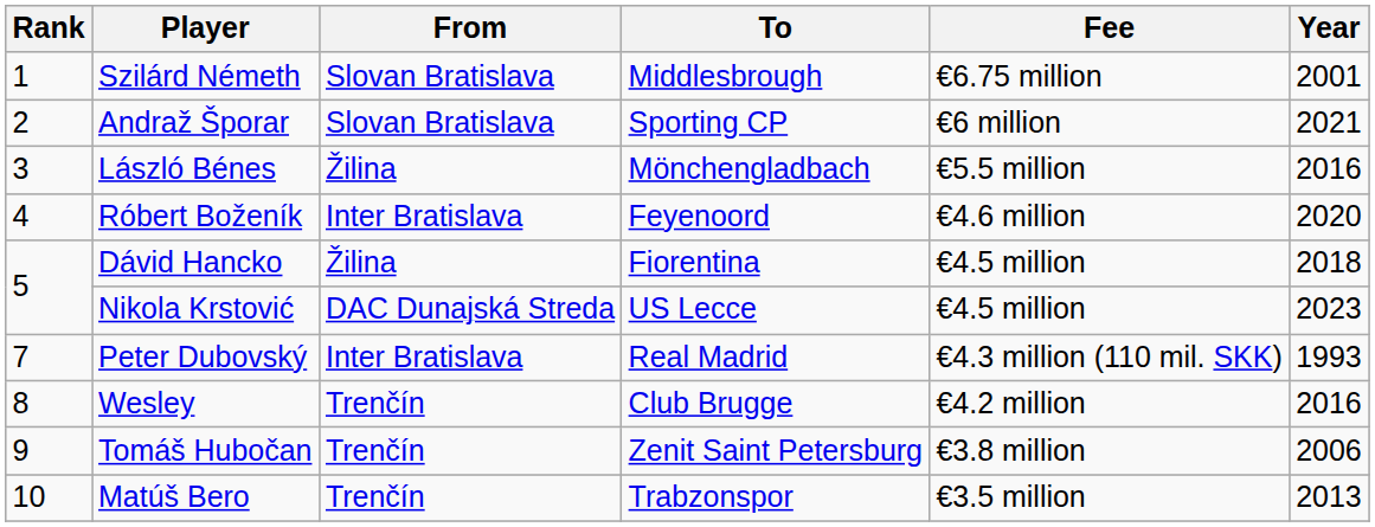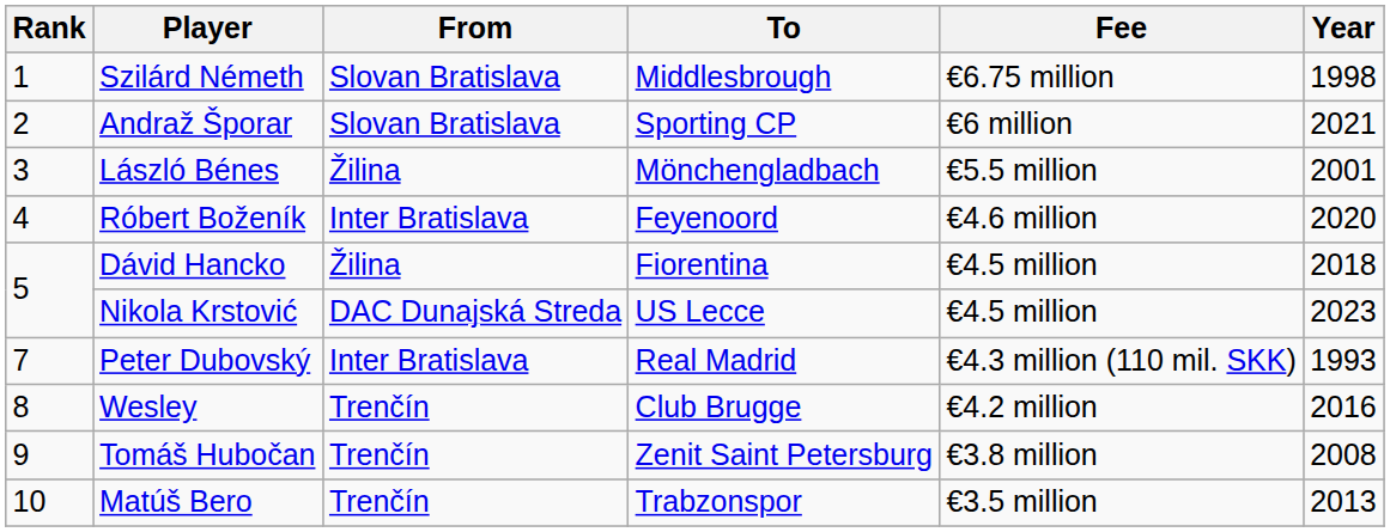 <table border="0" class="wikitable">
 <tr>
 <th !>Rank</th>
 <th !>Player</th>
 <th !>From</th>
 <th !>To</th>
 <th !>Fee</th>
 <th !>Year</th>
 </tr>
 <tr>
 <td>1</td>
 <td> <a href='#'>Szilárd Németh</a></td>
 <td><a href='#'>Slovan Bratislava</a></td>
 <td> <a href='#'>Middlesbrough</a></td>
 <td>€6.75 million</td>
-<td>2001</td>
+<td>1998</td>
 </tr>
 <tr>
 <td>2</td>
 <td> <a href='#'>Andraž Šporar</a></td>
 <td><a href='#'>Slovan Bratislava</a></td>
 <td> <a href='#'>Sporting CP</a></td>
 <td>€6 million</td>
 <td>2021</td>
 </tr>
 <tr>
 <td>3</td>
 <td> <a href='#'>László Bénes</a></td>
 <td><a href='#'>Žilina</a></td>
 <td> <a href='#'>Mönchengladbach</a></td>
 <td>€5.5 million</td>
-<td>2016</td>
+<td>2001</td>
 </tr>
 <tr>
 <td>4</td>
 <td> <a href='#'>Róbert Boženík</a></td>
 <td><a href='#'>Inter Bratislava</a></td>
 <td> <a href='#'>Feyenoord</a></td>
 <td>€4.6 million</td>
 <td>2020</td>
 </tr>
 <tr>
 <td rowspan="2">5</td>
 <td> <a href='#'>Dávid Hancko</a></td>
 <td><a href='#'>Žilina</a></td>
 <td> <a href='#'>Fiorentina</a></td>
 <td>€4.5 million</td>
 <td>2018</td>
 </tr>
 <tr>
 <td> <a href='#'>Nikola Krstović</a></td>
 <td><a href='#'>DAC Dunajská Streda</a></td>
 <td> <a href='#'>US Lecce</a></td>
 <td>€4.5 million</td>
 <td>2023</td>
 </tr>
 <tr>
 <td>7</td>
 <td> <a href='#'>Peter Dubovský</a></td>
 <td><a href='#'>Inter Bratislava</a></td>
 <td> <a href='#'>Real Madrid</a></td>
 <td>€4.3 million (110 mil. <a href='#'>SKK</a>)</td>
 <td>1993</td>
 </tr>
 <tr>
 <td>8</td>
 <td> <a href='#'>Wesley</a></td>
 <td><a href='#'>Trenčín</a></td>
 <td> <a href='#'>Club Brugge</a></td>
 <td>€4.2 million</td>
 <td>2016</td>
 </tr>
 <tr>
 <td>9</td>
 <td> <a href='#'>Tomáš Hubočan</a></td>
 <td><a href='#'>Trenčín</a></td>
 <td> <a href='#'>Zenit Saint Petersburg</a></td>
 <td>€3.8 million</td>
-<td>2006</td>
+<td>2008</td>
 </tr>
 <tr>
 <td>10</td>
 <td> <a href='#'>Matúš Bero</a></td>
 <td><a href='#'>Trenčín</a></td>
 <td> <a href='#'>Trabzonspor</a></td>
 <td>€3.5 million</td>
 <td>2013</td>
 </tr>
 </table>
